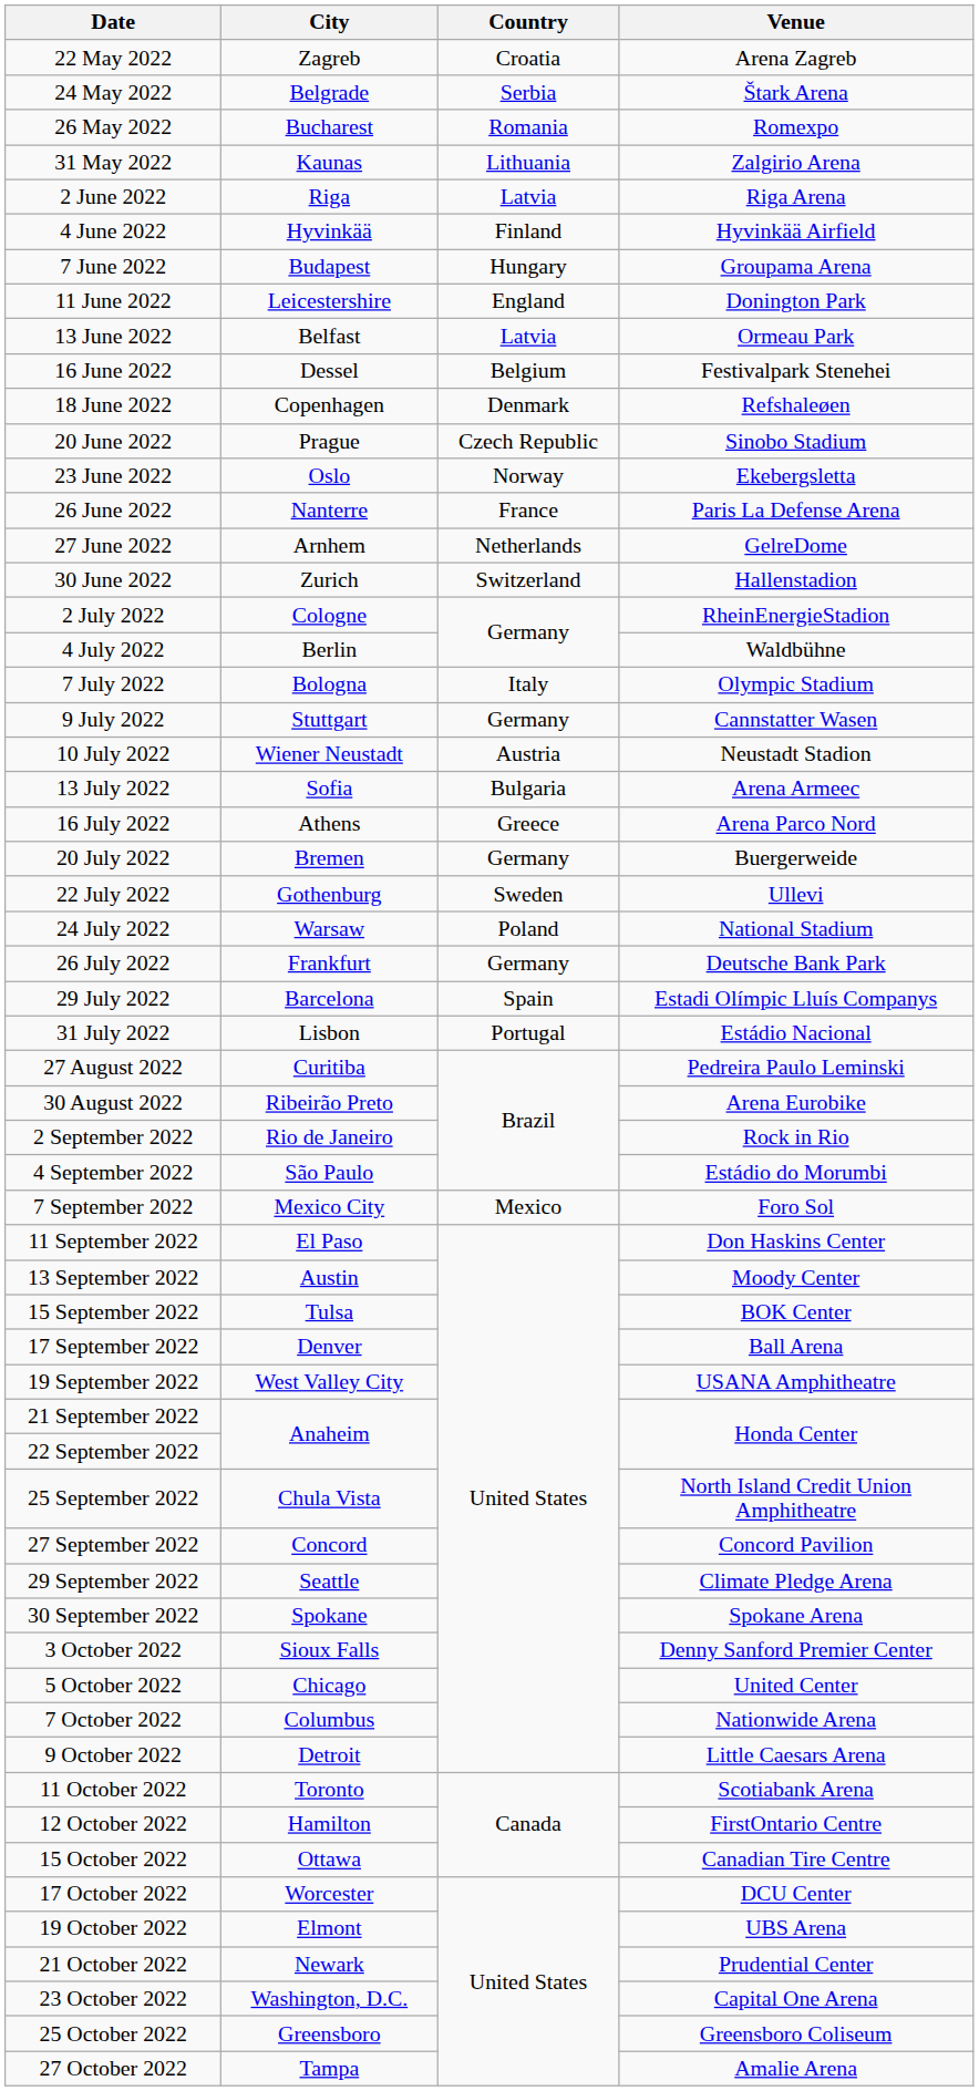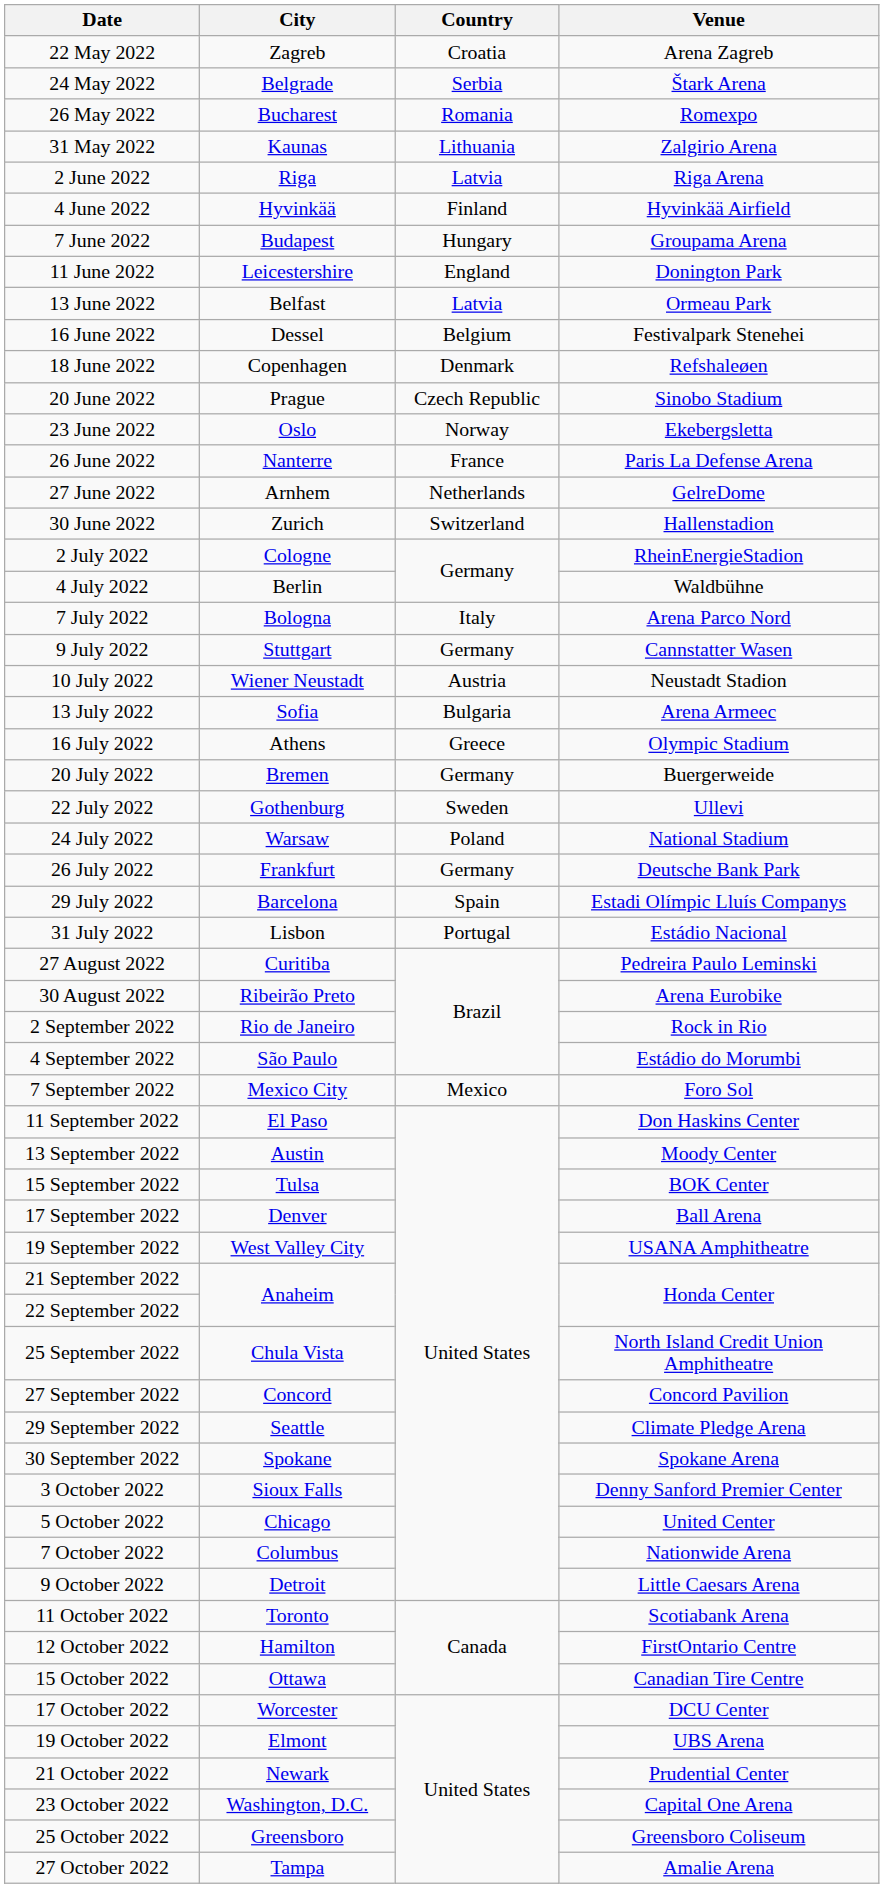 <table class="wikitable plainrowheaders" style="text-align:center;">
 <tr>
 <th width="150">Date</th>
 <th width="150">City</th>
 <th width="125">Country</th>
 <th width="250">Venue</th>
 </tr>
 <tr>
 <td>22 May 2022</td>
 <td>Zagreb</td>
 <td>Croatia</td>
 <td>Arena Zagreb</td>
 </tr>
 <tr>
 <td>24 May 2022</td>
 <td><a href='#'>Belgrade</a></td>
 <td><a href='#'>Serbia</a></td>
 <td><a href='#'>Štark Arena</a></td>
 </tr>
 <tr>
 <td>26 May 2022</td>
 <td><a href='#'>Bucharest</a></td>
 <td><a href='#'>Romania</a></td>
 <td><a href='#'>Romexpo</a></td>
 </tr>
 <tr>
 <td>31 May 2022</td>
 <td><a href='#'>Kaunas</a></td>
 <td><a href='#'>Lithuania</a></td>
 <td><a href='#'>Zalgirio Arena</a></td>
 </tr>
 <tr>
 <td>2 June 2022</td>
 <td><a href='#'>Riga</a></td>
 <td><a href='#'>Latvia</a></td>
 <td><a href='#'>Riga Arena</a></td>
 </tr>
 <tr>
 <td>4 June 2022</td>
 <td><a href='#'>Hyvinkää</a></td>
 <td>Finland</td>
 <td><a href='#'>Hyvinkää Airfield</a></td>
 </tr>
 <tr>
 <td>7 June 2022</td>
 <td><a href='#'>Budapest</a></td>
 <td>Hungary</td>
 <td><a href='#'>Groupama Arena</a></td>
 </tr>
 <tr>
 <td>11 June 2022</td>
 <td><a href='#'>Leicestershire</a></td>
 <td>England</td>
 <td><a href='#'>Donington Park</a></td>
 </tr>
 <tr>
 <td>13 June 2022</td>
 <td>Belfast</td>
 <td><a href='#'>Latvia</a></td>
 <td><a href='#'>Ormeau Park</a></td>
 </tr>
 <tr>
 <td>16 June 2022</td>
 <td>Dessel</td>
 <td>Belgium</td>
 <td>Festivalpark Stenehei</td>
 </tr>
 <tr>
 <td>18 June 2022</td>
 <td>Copenhagen</td>
 <td>Denmark</td>
 <td><a href='#'>Refshaleøen</a></td>
 </tr>
 <tr>
 <td>20 June 2022</td>
 <td>Prague</td>
 <td>Czech Republic</td>
 <td><a href='#'>Sinobo Stadium</a></td>
 </tr>
 <tr>
 <td>23 June 2022</td>
 <td><a href='#'>Oslo</a></td>
 <td>Norway</td>
 <td><a href='#'>Ekebergsletta</a></td>
 </tr>
 <tr>
 <td>26 June 2022</td>
 <td><a href='#'>Nanterre</a></td>
 <td>France</td>
 <td><a href='#'>Paris La Defense Arena</a></td>
 </tr>
 <tr>
 <td>27 June 2022</td>
 <td>Arnhem</td>
 <td>Netherlands</td>
 <td><a href='#'>GelreDome</a></td>
 </tr>
 <tr>
 <td>30 June 2022</td>
 <td>Zurich</td>
 <td>Switzerland</td>
 <td><a href='#'>Hallenstadion</a></td>
 </tr>
 <tr>
 <td>2 July 2022</td>
 <td><a href='#'>Cologne</a></td>
 <td rowspan="2">Germany</td>
 <td><a href='#'>RheinEnergieStadion</a></td>
 </tr>
 <tr>
 <td>4 July 2022</td>
 <td>Berlin</td>
 <td>Waldbühne</td>
 </tr>
 <tr>
 <td>7 July 2022</td>
 <td><a href='#'>Bologna</a></td>
 <td>Italy</td>
-<td><a href='#'>Olympic Stadium</a></td>
+<td><a href='#'>Arena Parco Nord</a></td>
 </tr>
 <tr>
 <td>9 July 2022</td>
 <td><a href='#'>Stuttgart</a></td>
 <td>Germany</td>
 <td><a href='#'>Cannstatter Wasen</a></td>
 </tr>
 <tr>
 <td>10 July 2022</td>
 <td><a href='#'>Wiener Neustadt</a></td>
 <td>Austria</td>
 <td>Neustadt Stadion</td>
 </tr>
 <tr>
 <td>13 July 2022</td>
 <td><a href='#'>Sofia</a></td>
 <td>Bulgaria</td>
 <td><a href='#'>Arena Armeec</a></td>
 </tr>
 <tr>
 <td>16 July 2022</td>
 <td>Athens</td>
 <td>Greece</td>
-<td><a href='#'>Arena Parco Nord</a></td>
+<td><a href='#'>Olympic Stadium</a></td>
 </tr>
 <tr>
 <td>20 July 2022</td>
 <td><a href='#'>Bremen</a></td>
 <td>Germany</td>
 <td>Buergerweide</td>
 </tr>
 <tr>
 <td>22 July 2022</td>
 <td><a href='#'>Gothenburg</a></td>
 <td>Sweden</td>
 <td><a href='#'>Ullevi</a></td>
 </tr>
 <tr>
 <td>24 July 2022</td>
 <td><a href='#'>Warsaw</a></td>
 <td>Poland</td>
 <td><a href='#'>National Stadium</a></td>
 </tr>
 <tr>
 <td>26 July 2022</td>
 <td><a href='#'>Frankfurt</a></td>
 <td>Germany</td>
 <td><a href='#'>Deutsche Bank Park</a></td>
 </tr>
 <tr>
 <td>29 July 2022</td>
 <td><a href='#'>Barcelona</a></td>
 <td>Spain</td>
 <td><a href='#'>Estadi Olímpic Lluís Companys</a></td>
 </tr>
 <tr>
 <td>31 July 2022</td>
 <td>Lisbon</td>
 <td>Portugal</td>
 <td><a href='#'>Estádio Nacional</a></td>
 </tr>
 <tr>
 <td>27 August 2022</td>
 <td><a href='#'>Curitiba</a></td>
 <td rowspan="4">Brazil</td>
 <td><a href='#'>Pedreira Paulo Leminski</a></td>
 </tr>
 <tr>
 <td>30 August 2022</td>
 <td><a href='#'>Ribeirão Preto</a></td>
 <td><a href='#'>Arena Eurobike</a></td>
 </tr>
 <tr>
 <td>2 September 2022</td>
 <td><a href='#'>Rio de Janeiro</a></td>
 <td><a href='#'>Rock in Rio</a></td>
 </tr>
 <tr>
 <td>4 September 2022</td>
 <td><a href='#'>São Paulo</a></td>
 <td><a href='#'>Estádio do Morumbi</a></td>
 </tr>
 <tr>
 <td>7 September 2022</td>
 <td><a href='#'>Mexico City</a></td>
 <td>Mexico</td>
 <td><a href='#'>Foro Sol</a></td>
 </tr>
 <tr>
 <td>11 September 2022</td>
 <td><a href='#'>El Paso</a></td>
 <td rowspan="15">United States</td>
 <td><a href='#'>Don Haskins Center</a></td>
 </tr>
 <tr>
 <td>13 September 2022</td>
 <td><a href='#'>Austin</a></td>
 <td><a href='#'>Moody Center</a></td>
 </tr>
 <tr>
 <td>15 September 2022</td>
 <td><a href='#'>Tulsa</a></td>
 <td><a href='#'>BOK Center</a></td>
 </tr>
 <tr>
 <td>17 September 2022</td>
 <td><a href='#'>Denver</a></td>
 <td><a href='#'>Ball Arena</a></td>
 </tr>
 <tr>
 <td>19 September 2022</td>
 <td><a href='#'>West Valley City</a></td>
 <td><a href='#'>USANA Amphitheatre</a></td>
 </tr>
 <tr>
 <td>21 September 2022</td>
 <td rowspan="2"><a href='#'>Anaheim</a></td>
 <td rowspan="2"><a href='#'>Honda Center</a></td>
 </tr>
 <tr>
 <td>22 September 2022</td>
 </tr>
 <tr>
 <td>25 September 2022</td>
 <td><a href='#'>Chula Vista</a></td>
 <td><a href='#'>North Island Credit Union Amphitheatre</a></td>
 </tr>
 <tr>
 <td>27 September 2022</td>
 <td><a href='#'>Concord</a></td>
 <td><a href='#'>Concord Pavilion</a></td>
 </tr>
 <tr>
 <td>29 September 2022</td>
 <td><a href='#'>Seattle</a></td>
 <td><a href='#'>Climate Pledge Arena</a></td>
 </tr>
 <tr>
 <td>30 September 2022</td>
 <td><a href='#'>Spokane</a></td>
 <td><a href='#'>Spokane Arena</a></td>
 </tr>
 <tr>
 <td>3 October 2022</td>
 <td><a href='#'>Sioux Falls</a></td>
 <td><a href='#'>Denny Sanford Premier Center</a></td>
 </tr>
 <tr>
 <td>5 October 2022</td>
 <td><a href='#'>Chicago</a></td>
 <td><a href='#'>United Center</a></td>
 </tr>
 <tr>
 <td>7 October 2022</td>
 <td><a href='#'>Columbus</a></td>
 <td><a href='#'>Nationwide Arena</a></td>
 </tr>
 <tr>
 <td>9 October 2022</td>
 <td><a href='#'>Detroit</a></td>
 <td><a href='#'>Little Caesars Arena</a></td>
 </tr>
 <tr>
 <td>11 October 2022</td>
 <td><a href='#'>Toronto</a></td>
 <td rowspan="3">Canada</td>
 <td><a href='#'>Scotiabank Arena</a></td>
 </tr>
 <tr>
 <td>12 October 2022</td>
 <td><a href='#'>Hamilton</a></td>
 <td><a href='#'>FirstOntario Centre</a></td>
 </tr>
 <tr>
 <td>15 October 2022</td>
 <td><a href='#'>Ottawa</a></td>
 <td><a href='#'>Canadian Tire Centre</a></td>
 </tr>
 <tr>
 <td>17 October 2022</td>
 <td><a href='#'>Worcester</a></td>
 <td rowspan="6">United States</td>
 <td><a href='#'>DCU Center</a></td>
 </tr>
 <tr>
 <td>19 October 2022</td>
 <td><a href='#'>Elmont</a></td>
 <td><a href='#'>UBS Arena</a></td>
 </tr>
 <tr>
 <td>21 October 2022</td>
 <td><a href='#'>Newark</a></td>
 <td><a href='#'>Prudential Center</a></td>
 </tr>
 <tr>
 <td>23 October 2022</td>
 <td><a href='#'>Washington, D.C.</a></td>
 <td><a href='#'>Capital One Arena</a></td>
 </tr>
 <tr>
 <td>25 October 2022</td>
 <td><a href='#'>Greensboro</a></td>
 <td><a href='#'>Greensboro Coliseum</a></td>
 </tr>
 <tr>
 <td>27 October 2022</td>
 <td><a href='#'>Tampa</a></td>
 <td><a href='#'>Amalie Arena</a></td>
 </tr>
 </table>
